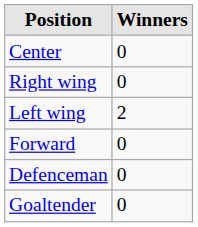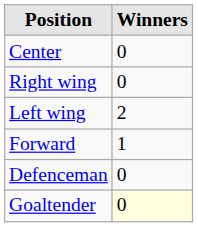 <table class="wikitable">
 <tr>
 <th style="background:#e5e5e5;">Position</th>
 <th style="background:#e5e5e5;">Winners</th>
 </tr>
 <tr>
 <td><a href='#'>Center</a></td>
 <td>0</td>
 </tr>
 <tr>
 <td><a href='#'>Right wing</a></td>
 <td>0</td>
 </tr>
 <tr>
 <td><a href='#'>Left wing</a></td>
 <td>2</td>
 </tr>
 <tr>
 <td><a href='#'>Forward</a></td>
-<td>0</td>
+<td>1</td>
 </tr>
 <tr>
 <td><a href='#'>Defenceman</a></td>
 <td>0</td>
 </tr>
 <tr>
 <td><a href='#'>Goaltender</a></td>
-<td>0</td>
+<td style="background: lightyellow;">0</td>
 </tr>
 </table>
